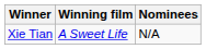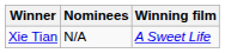 <table class="wikitable">
 <tr>
 <th>Winner</th>
+<th>Nominees</th>
 <th>Winning film</th>
-<th>Nominees</th>
 </tr>
 <tr>
 <td><a href='#'>Xie Tian</a></td>
+<td>N/A</td>
 <td><em><a href='#'>A Sweet Life</a></em></td>
-<td>N/A</td>
 </tr>
 </table>
